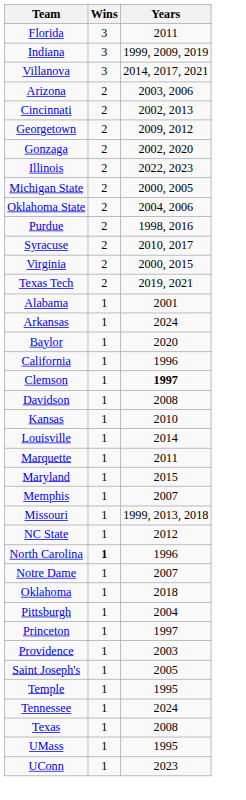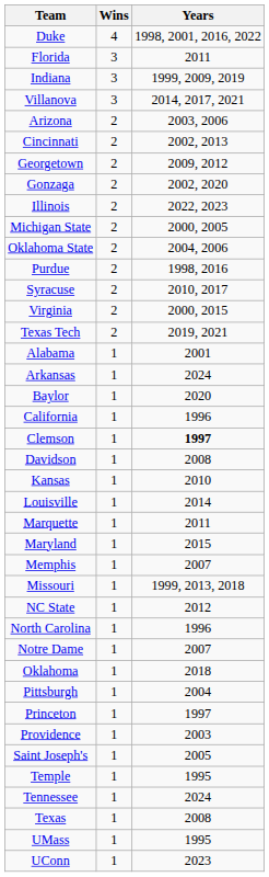 <table class="wikitable" style="text-align: center">
 <tr>
 <th>Team</th>
 <th>Wins</th>
 <th>Years</th>
+</tr>
+<tr>
+<td><a href='#'>Duke</a></td>
+<td>4</td>
+<td>1998, 2001, 2016, 2022</td>
 </tr>
 <tr>
 <td><a href='#'>Florida</a></td>
 <td>3</td>
 <td>2011</td>
 </tr>
 <tr>
 <td><a href='#'>Indiana</a></td>
 <td>3</td>
 <td>1999, 2009, 2019</td>
 </tr>
 <tr>
 <td><a href='#'>Villanova</a></td>
 <td>3</td>
 <td>2014, 2017, 2021</td>
 </tr>
 <tr>
 <td><a href='#'>Arizona</a></td>
 <td>2</td>
 <td>2003, 2006</td>
 </tr>
 <tr>
 <td><a href='#'>Cincinnati</a></td>
 <td>2</td>
 <td>2002, 2013</td>
 </tr>
 <tr>
 <td><a href='#'>Georgetown</a></td>
 <td>2</td>
 <td>2009, 2012</td>
 </tr>
 <tr>
 <td><a href='#'>Gonzaga</a></td>
 <td>2</td>
 <td>2002, 2020</td>
 </tr>
 <tr>
 <td><a href='#'>Illinois</a></td>
 <td>2</td>
 <td>2022, 2023</td>
 </tr>
 <tr>
 <td><a href='#'>Michigan State</a></td>
 <td>2</td>
 <td>2000, 2005</td>
 </tr>
 <tr>
 <td><a href='#'>Oklahoma State</a></td>
 <td>2</td>
 <td>2004, 2006</td>
 </tr>
 <tr>
 <td><a href='#'>Purdue</a></td>
 <td>2</td>
 <td>1998, 2016</td>
 </tr>
 <tr>
 <td><a href='#'>Syracuse</a></td>
 <td>2</td>
 <td>2010, 2017</td>
 </tr>
 <tr>
 <td><a href='#'>Virginia</a></td>
 <td>2</td>
 <td>2000, 2015</td>
 </tr>
 <tr>
 <td><a href='#'>Texas Tech</a></td>
 <td>2</td>
 <td>2019, 2021</td>
 </tr>
 <tr>
 <td><a href='#'>Alabama</a></td>
 <td>1</td>
 <td>2001</td>
 </tr>
 <tr>
 <td><a href='#'>Arkansas</a></td>
 <td>1</td>
 <td>2024</td>
 </tr>
 <tr>
 <td><a href='#'>Baylor</a></td>
 <td>1</td>
 <td>2020</td>
 </tr>
 <tr>
 <td><a href='#'>California</a></td>
 <td>1</td>
 <td>1996</td>
 </tr>
 <tr>
 <td><a href='#'>Clemson</a></td>
 <td>1</td>
 <td><strong>1997</strong></td>
 </tr>
 <tr>
 <td><a href='#'>Davidson</a></td>
 <td>1</td>
 <td>2008</td>
 </tr>
 <tr>
 <td><a href='#'>Kansas</a></td>
 <td>1</td>
 <td>2010</td>
 </tr>
 <tr>
 <td><a href='#'>Louisville</a></td>
 <td>1</td>
 <td>2014</td>
 </tr>
 <tr>
 <td><a href='#'>Marquette</a></td>
 <td>1</td>
 <td>2011</td>
 </tr>
 <tr>
 <td><a href='#'>Maryland</a></td>
 <td>1</td>
 <td>2015</td>
 </tr>
 <tr>
 <td><a href='#'>Memphis</a></td>
 <td>1</td>
 <td>2007</td>
 </tr>
 <tr>
 <td><a href='#'>Missouri</a></td>
 <td>1</td>
 <td>1999, 2013, 2018</td>
 </tr>
 <tr>
 <td><a href='#'>NC State</a></td>
 <td>1</td>
 <td>2012</td>
 </tr>
 <tr>
 <td><a href='#'>North Carolina</a></td>
-<td><strong>1</strong></td>
+<td>1</td>
 <td>1996</td>
 </tr>
 <tr>
 <td><a href='#'>Notre Dame</a></td>
 <td>1</td>
 <td>2007</td>
 </tr>
 <tr>
 <td><a href='#'>Oklahoma</a></td>
 <td>1</td>
 <td>2018</td>
 </tr>
 <tr>
 <td><a href='#'>Pittsburgh</a></td>
 <td>1</td>
 <td>2004</td>
 </tr>
 <tr>
 <td><a href='#'>Princeton</a></td>
 <td>1</td>
 <td>1997</td>
 </tr>
 <tr>
 <td><a href='#'>Providence</a></td>
 <td>1</td>
 <td>2003</td>
 </tr>
 <tr>
 <td><a href='#'>Saint Joseph's</a></td>
 <td>1</td>
 <td>2005</td>
 </tr>
 <tr>
 <td><a href='#'>Temple</a></td>
 <td>1</td>
 <td>1995</td>
 </tr>
 <tr>
 <td><a href='#'>Tennessee</a></td>
 <td>1</td>
 <td>2024</td>
 </tr>
 <tr>
 <td><a href='#'>Texas</a></td>
 <td>1</td>
 <td>2008</td>
 </tr>
 <tr>
 <td><a href='#'>UMass</a></td>
 <td>1</td>
 <td>1995</td>
 </tr>
 <tr>
 <td><a href='#'>UConn</a></td>
 <td>1</td>
 <td>2023</td>
 </tr>
 </table>
